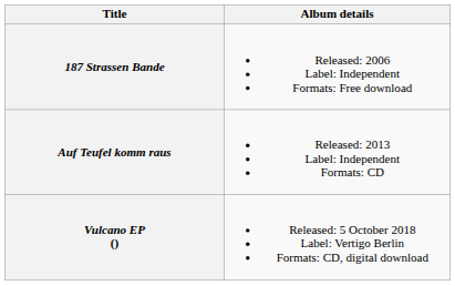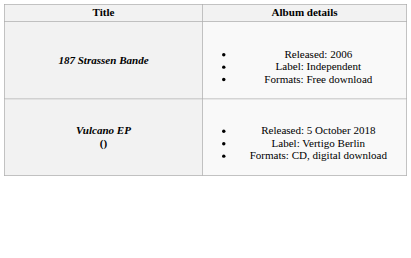 <table class="wikitable plainrowheaders" style="text-align:center;">
 <tr>
 <th scope="col" style="width:17.5em;">Title</th>
 <th scope="col" style="width:18em;">Album details</th>
 </tr>
 <tr>
 <th scope="row"><em>187 Strassen Bande</em></th>
 <td><br><ul><li>Released: 2006</li><li>Label: Independent</li><li>Formats: Free download</li></ul></td>
 </tr>
 <tr>
-<th scope="row"><em>Auf Teufel komm raus</em></th>
-<td><br><ul><li>Released: 2013</li><li>Label: Independent</li><li>Formats: CD</li></ul></td>
-</tr>
-<tr>
 <th scope="row"><em>Vulcano EP</em><br>()</th>
 <td><br><ul><li>Released: 5 October 2018</li><li>Label: Vertigo Berlin</li><li>Formats: CD, digital download</li></ul></td>
 </tr>
 </table>
